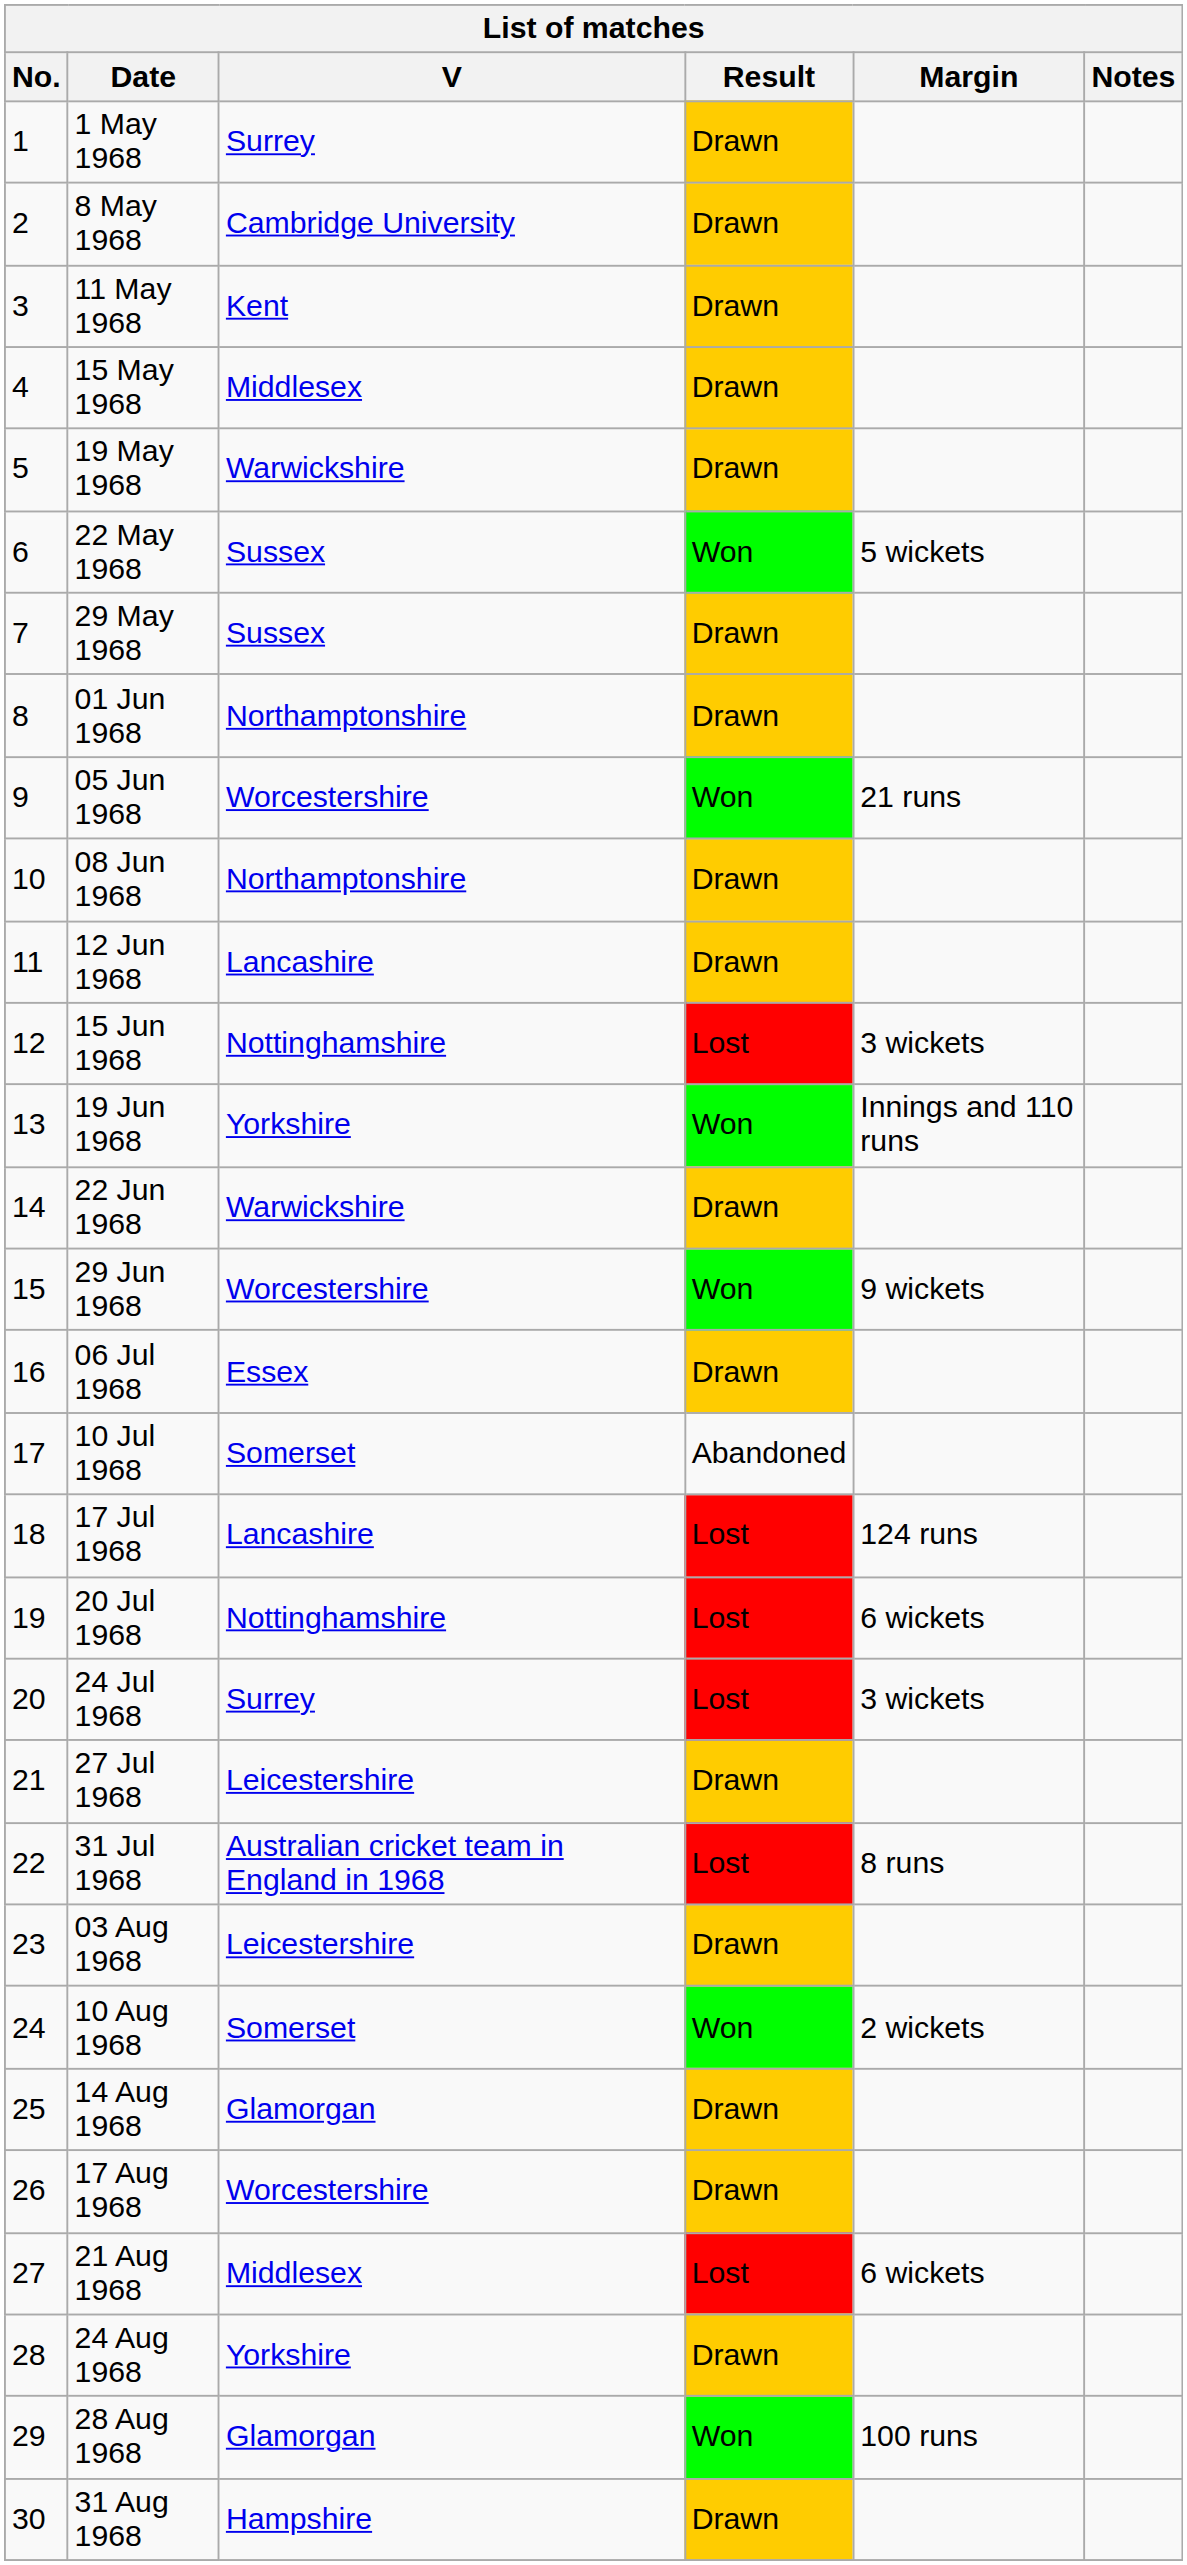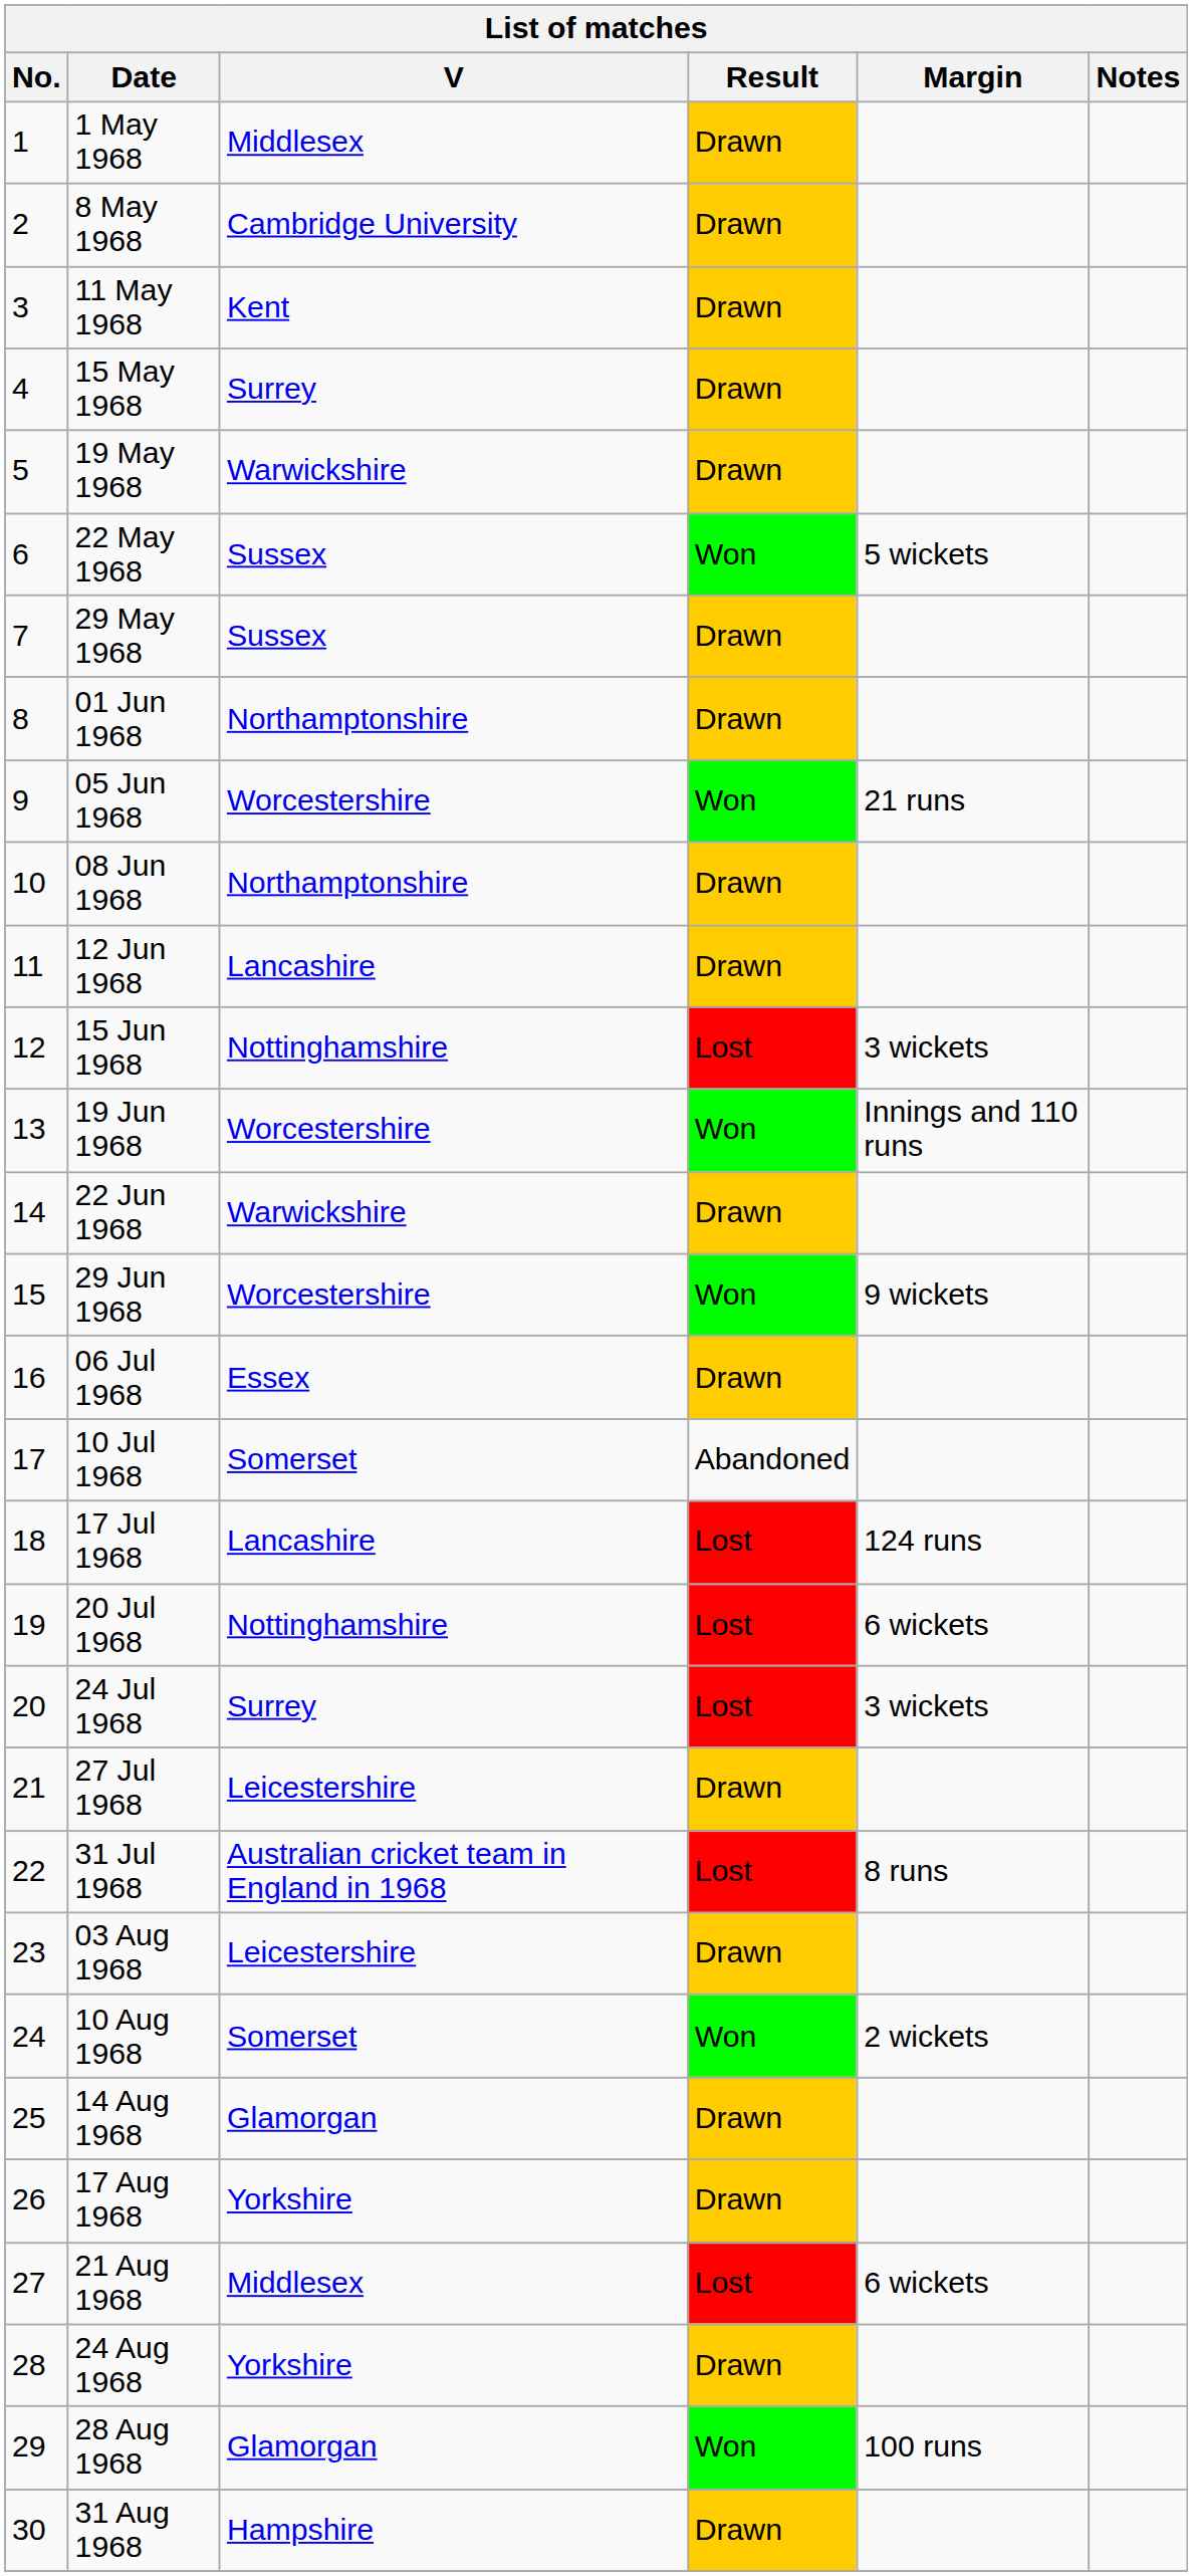 <table class="wikitable" width="100%">
 <tr>
 <th bgcolor="#efefef" colspan=6>List of  matches</th>
 </tr>
 <tr bgcolor="#efefef">
 <th>No.</th>
 <th>Date</th>
 <th>V</th>
 <th>Result</th>
 <th>Margin</th>
 <th>Notes</th>
 </tr>
 <tr>
 <td>1</td>
 <td>1 May 1968</td>
-<td><a href='#'>Surrey</a><br> </td>
+<td><a href='#'>Middlesex</a>   <br> </td>
 <td bgcolor="#FFCC00">Drawn</td>
 <td></td>
 <td></td>
 </tr>
 <tr>
 <td>2</td>
 <td>8 May 1968</td>
 <td><a href='#'>Cambridge University</a>   <br> </td>
 <td bgcolor="#FFCC00">Drawn</td>
 <td></td>
 <td></td>
 </tr>
 <tr>
 <td>3</td>
 <td>11 May 1968</td>
 <td><a href='#'>Kent</a> <br></td>
 <td bgcolor="#FFCC00">Drawn</td>
 <td></td>
 <td></td>
 </tr>
 <tr>
 <td>4</td>
 <td>15 May 1968</td>
-<td><a href='#'>Middlesex</a>   <br> </td>
+<td><a href='#'>Surrey</a><br> </td>
 <td bgcolor="#FFCC00">Drawn</td>
 <td></td>
 <td></td>
 </tr>
 <tr>
 <td>5</td>
 <td>19 May 1968</td>
 <td><a href='#'>Warwickshire</a> <br> </td>
 <td bgcolor="#FFCC00">Drawn</td>
 <td></td>
 <td></td>
 </tr>
 <tr>
 <td>6</td>
 <td>22 May 1968</td>
 <td><a href='#'>Sussex</a>  <br> </td>
 <td bgcolor="#00FF00">Won</td>
 <td>5 wickets</td>
 <td></td>
 </tr>
 <tr>
 <td>7</td>
 <td>29 May 1968</td>
 <td><a href='#'>Sussex</a>  <br> </td>
 <td bgcolor="#FFCC00">Drawn</td>
 <td></td>
 <td></td>
 </tr>
 <tr>
 <td>8</td>
 <td>01 Jun 1968</td>
 <td><a href='#'>Northamptonshire</a> <br> </td>
 <td bgcolor="#FFCC00">Drawn</td>
 <td></td>
 <td></td>
 </tr>
 <tr>
 <td>9</td>
 <td>05 Jun 1968</td>
 <td><a href='#'>Worcestershire</a><br> </td>
 <td bgcolor="#00FF00">Won</td>
 <td>21 runs</td>
 <td></td>
 </tr>
 <tr>
 <td>10</td>
 <td>08 Jun 1968</td>
 <td><a href='#'>Northamptonshire</a> <br> </td>
 <td bgcolor="#FFCC00">Drawn</td>
 <td></td>
 <td></td>
 </tr>
 <tr>
 <td>11</td>
 <td>12 Jun 1968</td>
 <td><a href='#'>Lancashire</a> <br> </td>
 <td bgcolor="#FFCC00">Drawn</td>
 <td></td>
 <td></td>
 </tr>
 <tr>
 <td>12</td>
 <td>15 Jun 1968</td>
 <td><a href='#'>Nottinghamshire</a> <br> </td>
 <td bgcolor="#FF0000">Lost</td>
 <td>3 wickets</td>
 <td></td>
 </tr>
 <tr>
 <td>13</td>
 <td>19 Jun 1968</td>
-<td><a href='#'>Yorkshire</a><br> </td>
+<td><a href='#'>Worcestershire</a><br> </td>
 <td bgcolor="#00FF00">Won</td>
 <td>Innings and 110 runs</td>
 <td></td>
 </tr>
 <tr>
 <td>14</td>
 <td>22 Jun 1968</td>
 <td><a href='#'>Warwickshire</a> <br> </td>
 <td bgcolor="#FFCC00">Drawn</td>
 <td></td>
 <td></td>
 </tr>
 <tr>
 <td>15</td>
 <td>29 Jun 1968</td>
 <td><a href='#'>Worcestershire</a><br> </td>
 <td bgcolor="#00FF00">Won</td>
 <td>9 wickets</td>
 <td></td>
 </tr>
 <tr>
 <td>16</td>
 <td>06 Jul 1968</td>
 <td><a href='#'>Essex</a>  <br></td>
 <td bgcolor="#FFCC00">Drawn</td>
 <td></td>
 <td></td>
 </tr>
 <tr>
 <td>17</td>
 <td>10 Jul 1968</td>
 <td><a href='#'>Somerset</a><br> </td>
 <td>Abandoned</td>
 <td></td>
 <td></td>
 </tr>
 <tr>
 <td>18</td>
 <td>17 Jul 1968</td>
 <td><a href='#'>Lancashire</a> <br> </td>
 <td bgcolor="#FF0000">Lost</td>
 <td>124 runs</td>
 <td></td>
 </tr>
 <tr>
 <td>19</td>
 <td>20 Jul 1968</td>
 <td><a href='#'>Nottinghamshire</a> <br> </td>
 <td bgcolor="#FF0000">Lost</td>
 <td>6 wickets</td>
 <td></td>
 </tr>
 <tr>
 <td>20</td>
 <td>24 Jul 1968</td>
 <td><a href='#'>Surrey</a><br> </td>
 <td bgcolor="#FF0000">Lost</td>
 <td>3 wickets</td>
 <td></td>
 </tr>
 <tr>
 <td>21</td>
 <td>27 Jul 1968</td>
 <td><a href='#'>Leicestershire</a><br> </td>
 <td bgcolor="#FFCC00">Drawn</td>
 <td></td>
 <td></td>
 </tr>
 <tr>
 <td>22</td>
 <td>31 Jul 1968</td>
 <td><a href='#'>Australian cricket team in England in 1968</a><br> </td>
 <td bgcolor="#FF0000">Lost</td>
 <td>8 runs</td>
 <td></td>
 </tr>
 <tr>
 <td>23</td>
 <td>03 Aug 1968</td>
 <td><a href='#'>Leicestershire</a><br> </td>
 <td bgcolor="#FFCC00">Drawn</td>
 <td></td>
 <td></td>
 </tr>
 <tr>
 <td>24</td>
 <td>10 Aug 1968</td>
 <td><a href='#'>Somerset</a><br> </td>
 <td bgcolor="#00FF00">Won</td>
 <td>2 wickets</td>
 <td></td>
 </tr>
 <tr>
 <td>25</td>
 <td>14 Aug 1968</td>
 <td><a href='#'>Glamorgan</a> <br> </td>
 <td bgcolor="#FFCC00">Drawn</td>
 <td></td>
 <td></td>
 </tr>
 <tr>
 <td>26</td>
 <td>17 Aug 1968</td>
-<td><a href='#'>Worcestershire</a><br> </td>
+<td><a href='#'>Yorkshire</a><br> </td>
 <td bgcolor="#FFCC00">Drawn</td>
 <td></td>
 <td></td>
 </tr>
 <tr>
 <td>27</td>
 <td>21 Aug 1968</td>
 <td><a href='#'>Middlesex</a>   <br> </td>
 <td bgcolor="#FF0000">Lost</td>
 <td>6 wickets</td>
 <td></td>
 </tr>
 <tr>
 <td>28</td>
 <td>24 Aug 1968</td>
 <td><a href='#'>Yorkshire</a><br> </td>
 <td bgcolor="#FFCC00">Drawn</td>
 <td></td>
 <td></td>
 </tr>
 <tr>
 <td>29</td>
 <td>28 Aug 1968</td>
 <td><a href='#'>Glamorgan</a> <br> </td>
 <td bgcolor="#00FF00">Won</td>
 <td>100 runs</td>
 <td></td>
 </tr>
 <tr>
 <td>30</td>
 <td>31 Aug 1968</td>
 <td><a href='#'>Hampshire</a><br> </td>
 <td bgcolor="#FFCC00">Drawn</td>
 <td></td>
 <td></td>
 </tr>
 <tr>
 </tr>
 </table>
